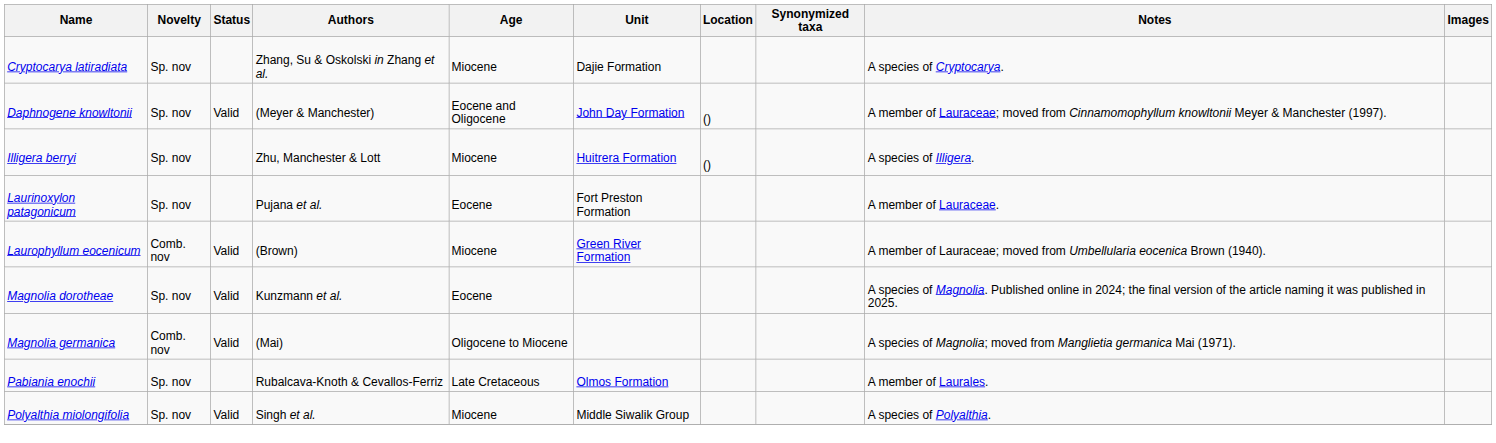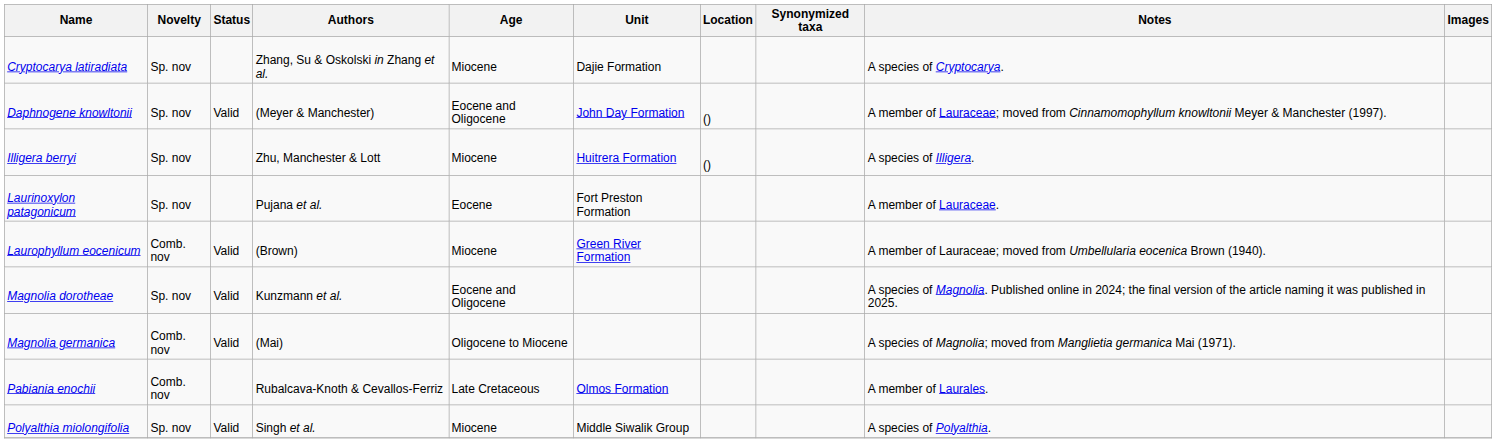 <table class="wikitable sortable" align="center" width="100%">
 <tr>
 <th>Name</th>
 <th>Novelty</th>
 <th>Status</th>
 <th>Authors</th>
 <th>Age</th>
 <th>Unit</th>
 <th>Location</th>
 <th>Synonymized taxa</th>
 <th>Notes</th>
 <th>Images</th>
 </tr>
 <tr>
 <td><br><em><a href='#'>Cryptocarya latiradiata</a></em></td>
 <td><br>Sp. nov</td>
 <td></td>
 <td><br>Zhang, Su & Oskolski <em>in</em> Zhang <em>et al.</em></td>
 <td><br>Miocene</td>
 <td><br>Dajie Formation</td>
 <td><br></td>
 <td></td>
 <td><br>A species of <em><a href='#'>Cryptocarya</a></em>.</td>
 <td></td>
 </tr>
 <tr>
 <td><br><em><a href='#'>Daphnogene knowltonii</a></em></td>
 <td><br>Sp. nov</td>
 <td><br>Valid</td>
 <td><br>(Meyer & Manchester)</td>
 <td><br>Eocene and Oligocene</td>
 <td><br><a href='#'>John Day Formation</a></td>
 <td><br><br>()</td>
 <td></td>
 <td><br>A member of <a href='#'>Lauraceae</a>; moved from <em>Cinnamomophyllum knowltonii</em> Meyer & Manchester (1997).</td>
 <td></td>
 </tr>
 <tr>
 <td><br><em><a href='#'>Illigera berryi</a></em></td>
 <td><br>Sp. nov</td>
 <td></td>
 <td><br>Zhu, Manchester & Lott</td>
 <td><br>Miocene</td>
 <td><br><a href='#'>Huitrera Formation</a></td>
 <td><br><br>()</td>
 <td></td>
 <td><br>A species of <em><a href='#'>Illigera</a></em>.</td>
 <td></td>
 </tr>
 <tr>
 <td><br><em><a href='#'>Laurinoxylon patagonicum</a></em></td>
 <td><br>Sp. nov</td>
 <td></td>
 <td><br>Pujana <em>et al.</em></td>
 <td><br>Eocene</td>
 <td><br>Fort Preston Formation</td>
 <td><br></td>
 <td></td>
 <td><br>A member of <a href='#'>Lauraceae</a>.</td>
 <td></td>
 </tr>
 <tr>
 <td><br><em><a href='#'>Laurophyllum eocenicum</a></em></td>
 <td><br>Comb. nov</td>
 <td><br>Valid</td>
 <td><br>(Brown)</td>
 <td><br>Miocene</td>
 <td><br><a href='#'>Green River Formation</a></td>
 <td><br></td>
 <td></td>
 <td><br>A member of Lauraceae; moved from <em>Umbellularia eocenica</em> Brown (1940).</td>
 <td></td>
 </tr>
 <tr>
 <td><br><em><a href='#'>Magnolia dorotheae</a></em></td>
 <td><br>Sp. nov</td>
 <td><br>Valid</td>
 <td><br>Kunzmann <em>et al.</em></td>
-<td><br>Eocene</td>
+<td><br>Eocene and Oligocene</td>
 <td></td>
 <td><br></td>
 <td></td>
 <td><br>A species of <em><a href='#'>Magnolia</a></em>. Published online in 2024; the final version of the article naming it was published in 2025.</td>
 <td></td>
 </tr>
 <tr>
 <td><br><em><a href='#'>Magnolia germanica</a></em></td>
 <td><br>Comb. nov</td>
 <td><br>Valid</td>
 <td><br>(Mai)</td>
 <td><br>Oligocene to Miocene</td>
 <td></td>
 <td><br></td>
 <td></td>
 <td><br>A species of <em>Magnolia</em>; moved from <em>Manglietia germanica</em> Mai (1971).</td>
 <td></td>
 </tr>
 <tr>
 <td><br><em><a href='#'>Pabiania enochii</a></em></td>
-<td><br>Sp. nov</td>
+<td><br>Comb. nov</td>
 <td></td>
 <td><br>Rubalcava-Knoth & Cevallos-Ferriz</td>
 <td><br>Late Cretaceous</td>
 <td><br><a href='#'>Olmos Formation</a></td>
 <td><br></td>
 <td></td>
 <td><br>A member of <a href='#'>Laurales</a>.</td>
 <td></td>
 </tr>
 <tr>
 <td><br><em><a href='#'>Polyalthia miolongifolia</a></em></td>
 <td><br>Sp. nov</td>
 <td><br>Valid</td>
 <td><br>Singh <em>et al.</em></td>
 <td><br>Miocene</td>
 <td><br>Middle Siwalik Group</td>
 <td><br></td>
 <td></td>
 <td><br>A species of <em><a href='#'>Polyalthia</a></em>.</td>
 <td></td>
 </tr>
 <tr>
 </tr>
 </table>
